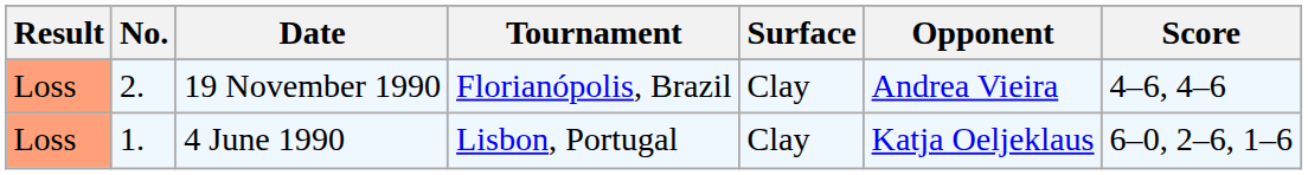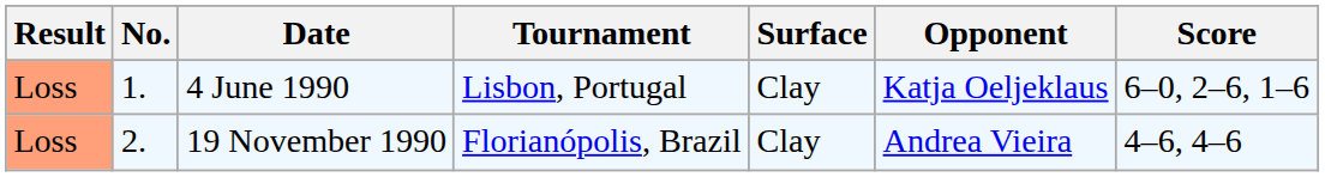 <table class="sortable wikitable" style=font-size:97%>
 <tr>
 <th>Result</th>
 <th>No.</th>
 <th>Date</th>
 <th>Tournament</th>
 <th>Surface</th>
 <th>Opponent</th>
 <th>Score</th>
 </tr>
 <tr bgcolor="#f0f8ff">
 <td style="background:#ffa07a;">Loss</td>
+<td>1.</td>
+<td>4 June 1990</td>
+<td><a href='#'>Lisbon</a>, Portugal</td>
+<td>Clay</td>
+<td> <a href='#'>Katja Oeljeklaus</a></td>
+<td>6–0, 2–6, 1–6</td>
+</tr>
+<tr bgcolor="#f0f8ff">
+<td style="background:#ffa07a;">Loss</td>
 <td>2.</td>
 <td>19 November 1990</td>
 <td><a href='#'>Florianópolis</a>, Brazil</td>
 <td>Clay</td>
 <td> <a href='#'>Andrea Vieira</a></td>
 <td>4–6, 4–6</td>
 </tr>
-<tr bgcolor="#f0f8ff">
-<td style="background:#ffa07a;">Loss</td>
-<td>1.</td>
-<td>4 June 1990</td>
-<td><a href='#'>Lisbon</a>, Portugal</td>
-<td>Clay</td>
-<td> <a href='#'>Katja Oeljeklaus</a></td>
-<td>6–0, 2–6, 1–6</td>
-</tr>
 </table>
